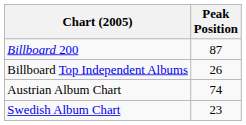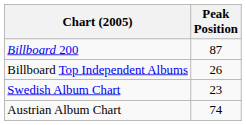 <table class="wikitable sortable">
 <tr>
 <th align="left">Chart (2005)</th>
 <th align="left">Peak<br>Position</th>
 </tr>
 <tr>
 <td align="left"><a href='#'><em>Billboard</em> 200</a></td>
 <td style="text-align:center;">87</td>
 </tr>
 <tr>
 <td align="left">Billboard <a href='#'>Top Independent Albums</a></td>
 <td style="text-align:center;">26</td>
 </tr>
 <tr>
+<td align="left"><a href='#'>Swedish Album Chart</a></td>
+<td style="text-align:center;">23</td>
+</tr>
+<tr>
 <td align="left">Austrian Album Chart</td>
 <td style="text-align:center;">74</td>
 </tr>
-<tr>
-<td align="left"><a href='#'>Swedish Album Chart</a></td>
-<td style="text-align:center;">23</td>
-</tr>
 </table>
